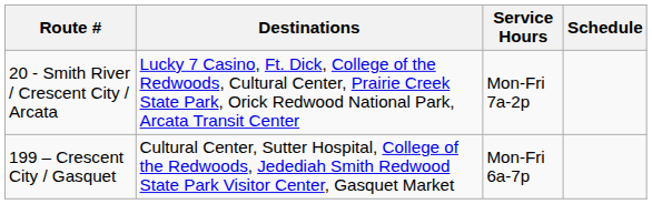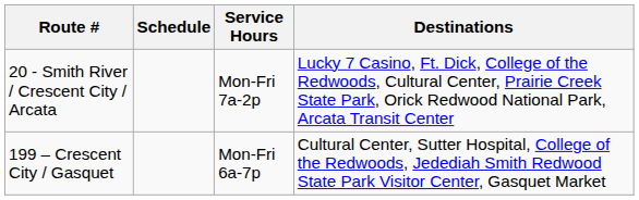 <table class="wikitable">
 <tr>
 <th>Route #</th>
+<th>Schedule</th>
+<th>Service Hours</th>
 <th>Destinations</th>
-<th>Service Hours</th>
-<th>Schedule</th>
 </tr>
 <tr>
 <td>20 - Smith River / Crescent City / Arcata</td>
+<td></td>
+<td>Mon-Fri<br>7a-2p</td>
 <td><a href='#'>Lucky 7 Casino</a>, <a href='#'>Ft. Dick</a>, <a href='#'>College of the Redwoods</a>, Cultural Center, <a href='#'>Prairie Creek State Park</a>, Orick Redwood National Park, <a href='#'>Arcata Transit Center</a></td>
-<td>Mon-Fri<br>7a-2p</td>
-<td></td>
 </tr>
 <tr>
 <td>199 – Crescent City / Gasquet</td>
+<td></td>
+<td>Mon-Fri 6a-7p</td>
 <td>Cultural Center, Sutter Hospital, <a href='#'>College of the Redwoods</a>, <a href='#'>Jedediah Smith Redwood State Park Visitor Center</a>, Gasquet Market</td>
-<td>Mon-Fri 6a-7p</td>
-<td></td>
 </tr>
 </table>
